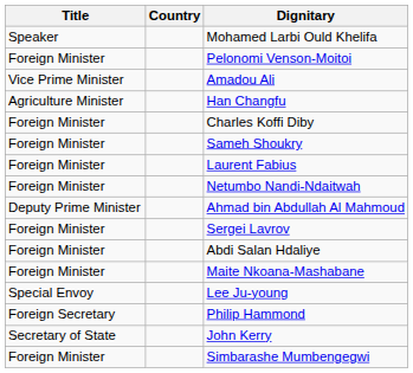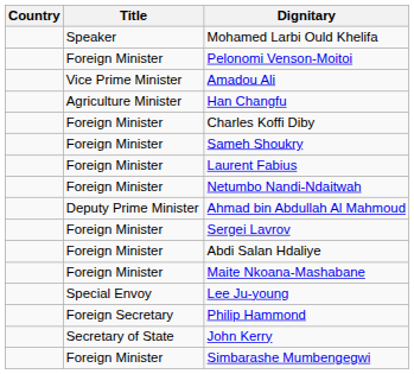 <table class="wikitable sortable">
 <tr>
+<th>Country</th>
 <th width="160px">Title</th>
-<th>Country</th>
 <th>Dignitary</th>
 </tr>
 <tr>
+<td></td>
 <td>Speaker</td>
-<td></td>
 <td>Mohamed Larbi Ould Khelifa</td>
 </tr>
 <tr>
+<td></td>
 <td>Foreign Minister</td>
-<td></td>
 <td><a href='#'>Pelonomi Venson-Moitoi</a></td>
 </tr>
 <tr>
+<td></td>
 <td data-sort-value="Deputy Prime Minister">Vice Prime Minister</td>
-<td></td>
 <td><a href='#'>Amadou Ali</a></td>
 </tr>
 <tr>
+<td></td>
 <td>Agriculture Minister</td>
-<td></td>
 <td><a href='#'>Han Changfu</a></td>
 </tr>
 <tr>
+<td></td>
 <td>Foreign Minister</td>
-<td></td>
 <td>Charles Koffi Diby</td>
 </tr>
 <tr>
+<td></td>
 <td>Foreign Minister</td>
-<td></td>
 <td><a href='#'>Sameh Shoukry</a></td>
 </tr>
 <tr>
+<td></td>
 <td>Foreign Minister</td>
-<td></td>
 <td><a href='#'>Laurent Fabius</a></td>
 </tr>
 <tr>
+<td></td>
 <td>Foreign Minister</td>
-<td></td>
 <td><a href='#'>Netumbo Nandi-Ndaitwah</a></td>
 </tr>
 <tr>
+<td></td>
 <td>Deputy Prime Minister</td>
-<td></td>
 <td><a href='#'>Ahmad bin Abdullah Al Mahmoud</a></td>
 </tr>
 <tr>
+<td></td>
 <td>Foreign Minister</td>
-<td></td>
 <td><a href='#'>Sergei Lavrov</a></td>
 </tr>
 <tr>
+<td></td>
 <td>Foreign Minister</td>
-<td></td>
 <td>Abdi Salan Hdaliye</td>
 </tr>
 <tr>
+<td></td>
 <td>Foreign Minister</td>
-<td></td>
 <td><a href='#'>Maite Nkoana-Mashabane</a></td>
 </tr>
 <tr>
+<td></td>
 <td>Special Envoy</td>
-<td></td>
 <td><a href='#'>Lee Ju-young</a></td>
 </tr>
 <tr>
+<td></td>
 <td>Foreign Secretary</td>
-<td></td>
 <td><a href='#'>Philip Hammond</a></td>
 </tr>
 <tr>
+<td></td>
 <td>Secretary of State</td>
-<td></td>
 <td><a href='#'>John Kerry</a></td>
 </tr>
 <tr>
+<td></td>
 <td>Foreign Minister</td>
-<td></td>
 <td><a href='#'>Simbarashe Mumbengegwi</a></td>
 </tr>
 </table>
